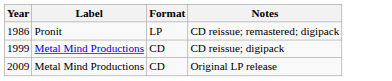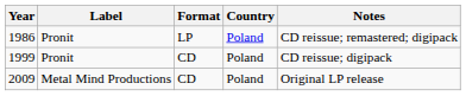 <table class="wikitable">
 <tr>
 <th>Year</th>
 <th>Label</th>
 <th>Format</th>
+<th>Country</th>
 <th>Notes</th>
 </tr>
 <tr>
 <td>1986</td>
 <td>Pronit</td>
 <td>LP</td>
+<td><a href='#'>Poland</a></td>
 <td>CD reissue; remastered; digipack</td>
 </tr>
 <tr>
 <td>1999</td>
-<td><a href='#'>Metal Mind Productions</a></td>
+<td>Pronit</td>
 <td>CD</td>
+<td>Poland</td>
 <td>CD reissue; digipack</td>
 </tr>
 <tr>
 <td>2009</td>
 <td>Metal Mind Productions</td>
 <td>CD</td>
+<td>Poland</td>
 <td>Original LP release</td>
 </tr>
 </table>
